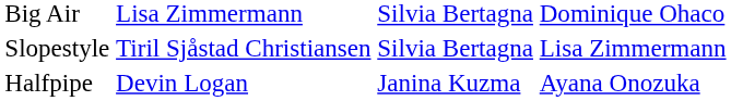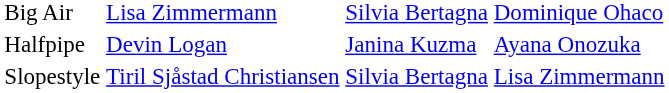 <table>
 <tr>
 <td>Big Air </td>
 <td> <a href='#'>Lisa Zimmermann</a></td>
 <td> <a href='#'>Silvia Bertagna</a></td>
 <td> <a href='#'>Dominique Ohaco</a></td>
 </tr>
 <tr>
+<td>Halfpipe </td>
+<td> <a href='#'>Devin Logan</a></td>
+<td> <a href='#'>Janina Kuzma</a></td>
+<td> <a href='#'>Ayana Onozuka</a></td>
+</tr>
+<tr>
 <td>Slopestyle </td>
 <td> <a href='#'>Tiril Sjåstad Christiansen</a></td>
 <td> <a href='#'>Silvia Bertagna</a></td>
 <td> <a href='#'>Lisa Zimmermann</a></td>
 </tr>
-<tr>
-<td>Halfpipe </td>
-<td> <a href='#'>Devin Logan</a></td>
-<td> <a href='#'>Janina Kuzma</a></td>
-<td> <a href='#'>Ayana Onozuka</a></td>
-</tr>
 </table>
